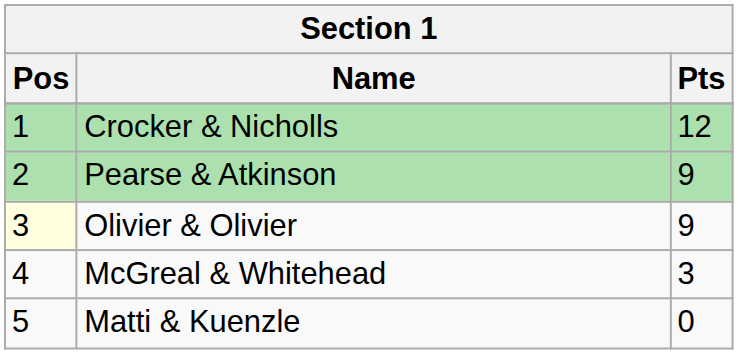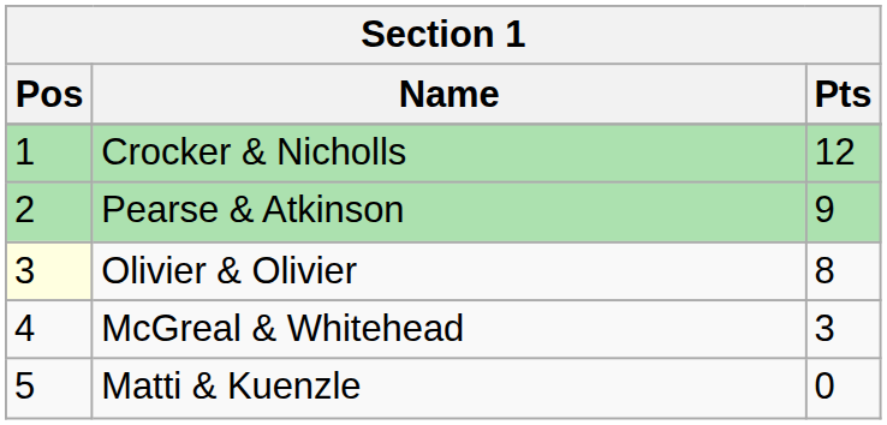 <table class="wikitable">
 <tr>
 <th colspan="6">Section 1</th>
 </tr>
 <tr>
 <th width=30>Pos</th>
 <th width=300>Name</th>
 <th width=20>Pts</th>
 </tr>
 <tr>
 </tr>
 <tr style="background:#ACE1AF;">
 <td>1</td>
 <td> Crocker & Nicholls</td>
 <td>12</td>
 </tr>
 <tr style="background:#ACE1AF;">
 <td>2</td>
 <td> Pearse & Atkinson</td>
 <td>9</td>
 </tr>
 <tr>
 <td style="background: lightyellow;">3</td>
 <td> Olivier & Olivier</td>
-<td>9</td>
+<td>8</td>
 </tr>
 <tr>
 <td>4</td>
 <td> McGreal & Whitehead</td>
 <td>3</td>
 </tr>
 <tr>
 <td>5</td>
 <td> Matti & Kuenzle</td>
 <td>0</td>
 </tr>
 </table>
